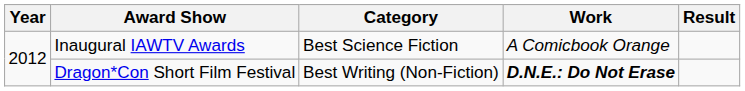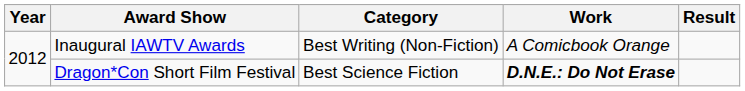 <table class="wikitable">
 <tr>
 <th>Year</th>
 <th>Award Show</th>
 <th>Category</th>
 <th>Work</th>
 <th>Result</th>
 </tr>
 <tr>
 <td rowspan="2">2012</td>
 <td>Inaugural <a href='#'>IAWTV Awards</a></td>
-<td>Best Science Fiction</td>
+<td>Best Writing (Non-Fiction)</td>
 <td><em>A Comicbook Orange</em></td>
 <td></td>
 </tr>
 <tr>
 <td><a href='#'>Dragon*Con</a> Short Film Festival</td>
-<td>Best Writing (Non-Fiction)</td>
+<td>Best Science Fiction</td>
 <td><strong><em>D.N.E.: Do Not Erase</em></strong></td>
 <td></td>
 </tr>
 </table>
